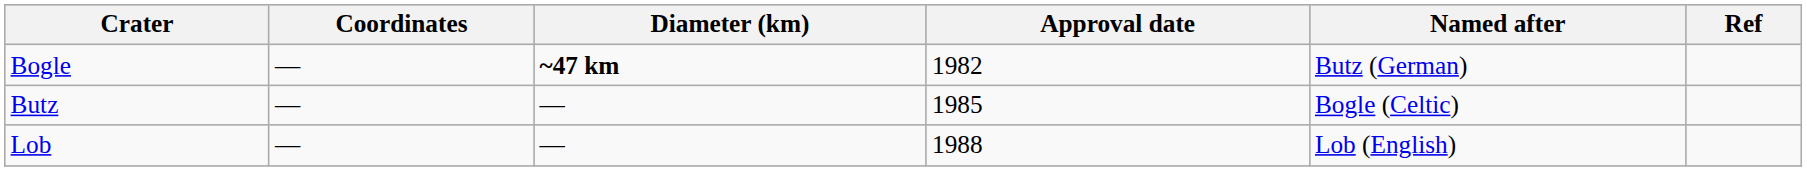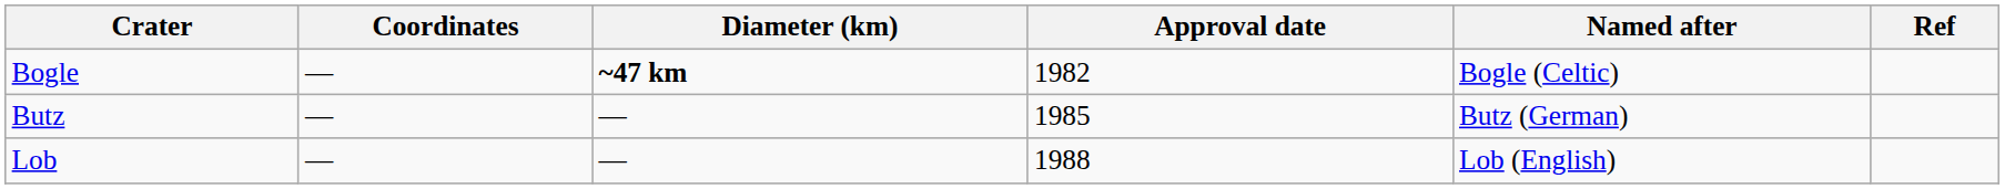 <table class="wikitable" style="min-width: 90%;">
 <tr>
 <th style="width:10em">Crater</th>
 <th style="width:10em">Coordinates</th>
 <th>Diameter (km)</th>
 <th>Approval date</th>
 <th>Named after</th>
 <th>Ref</th>
 </tr>
 <tr>
 <td><a href='#'>Bogle</a></td>
 <td>—</td>
 <td><strong>~47 km</strong></td>
 <td>1982</td>
-<td><a href='#'>Butz</a> (<a href='#'>German</a>)</td>
+<td><a href='#'>Bogle</a> (<a href='#'>Celtic</a>)</td>
 <td></td>
 </tr>
 <tr>
 <td><a href='#'>Butz</a></td>
 <td>—</td>
 <td>—</td>
 <td>1985</td>
-<td><a href='#'>Bogle</a> (<a href='#'>Celtic</a>)</td>
+<td><a href='#'>Butz</a> (<a href='#'>German</a>)</td>
 <td></td>
 </tr>
 <tr>
 <td><a href='#'>Lob</a></td>
 <td>—</td>
 <td>—</td>
 <td>1988</td>
 <td><a href='#'>Lob</a> (<a href='#'>English</a>)</td>
 <td></td>
 </tr>
 </table>
